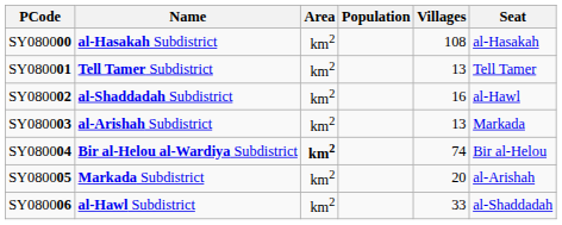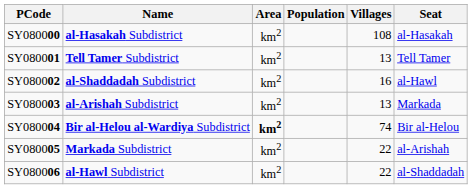 <table class="wikitable sortable">
 <tr>
 <th>PCode</th>
 <th>Name</th>
 <th>Area</th>
 <th>Population</th>
 <th>Villages</th>
 <th>Seat</th>
 </tr>
 <tr>
 <td>SY0800<strong>00</strong></td>
 <td><a href='#'><strong>al-Hasakah</strong> Subdistrict</a></td>
 <td align=right> km<sup>2</sup></td>
 <td align=right></td>
 <td align=right>108</td>
 <td><a href='#'>al-Hasakah</a></td>
 </tr>
 <tr>
 <td>SY0800<strong>01</strong></td>
 <td><a href='#'><strong>Tell Tamer</strong> Subdistrict</a></td>
 <td align=right> km<sup>2</sup></td>
 <td align=right></td>
 <td align=right>13</td>
 <td><a href='#'>Tell Tamer</a></td>
 </tr>
 <tr>
 <td>SY0800<strong>02</strong></td>
 <td><a href='#'><strong>al-Shaddadah</strong> Subdistrict</a></td>
 <td align=right> km<sup>2</sup></td>
 <td align=right></td>
 <td align=right>16</td>
 <td><a href='#'>al-Hawl</a></td>
 </tr>
 <tr>
 <td>SY0800<strong>03</strong></td>
 <td><a href='#'><strong>al-Arishah</strong> Subdistrict</a></td>
 <td align=right> km<sup>2</sup></td>
 <td align=right></td>
 <td align=right>13</td>
 <td><a href='#'>Markada</a></td>
 </tr>
 <tr>
 <td>SY0800<strong>04</strong></td>
 <td><a href='#'><strong>Bir al-Helou al-Wardiya</strong> Subdistrict</a></td>
 <td align=right><strong> km<sup>2</sup></strong></td>
 <td align=right></td>
 <td align=right>74</td>
 <td><a href='#'>Bir al-Helou</a></td>
 </tr>
 <tr>
 <td>SY0800<strong>05</strong></td>
 <td><a href='#'><strong>Markada</strong> Subdistrict</a></td>
 <td align=right> km<sup>2</sup></td>
 <td align=right></td>
-<td align=right>20</td>
+<td align=right>22</td>
 <td><a href='#'>al-Arishah</a></td>
 </tr>
 <tr>
 <td>SY0800<strong>06</strong></td>
 <td><a href='#'><strong>al-Hawl</strong> Subdistrict</a></td>
 <td align=right> km<sup>2</sup></td>
 <td align=right></td>
-<td align=right>33</td>
+<td align=right>22</td>
 <td><a href='#'>al-Shaddadah</a></td>
 </tr>
 </table>
